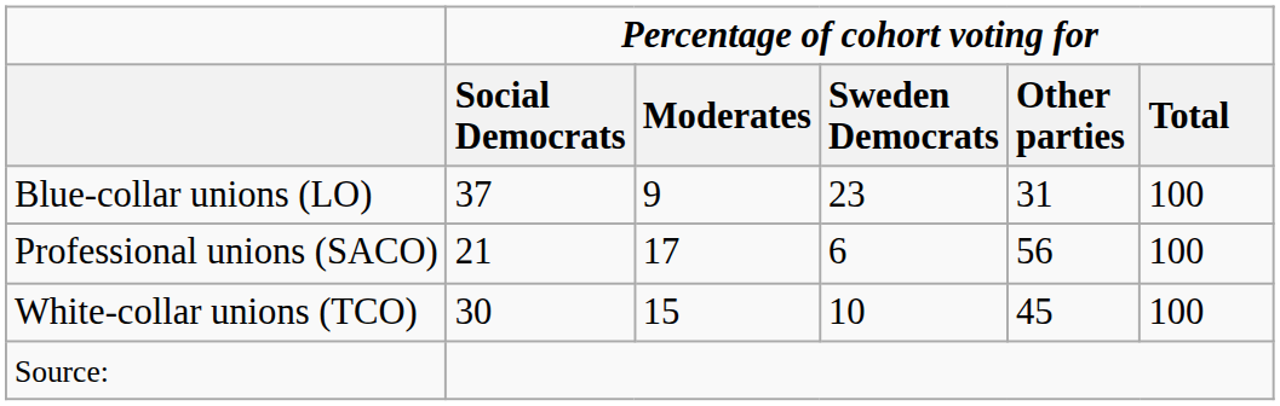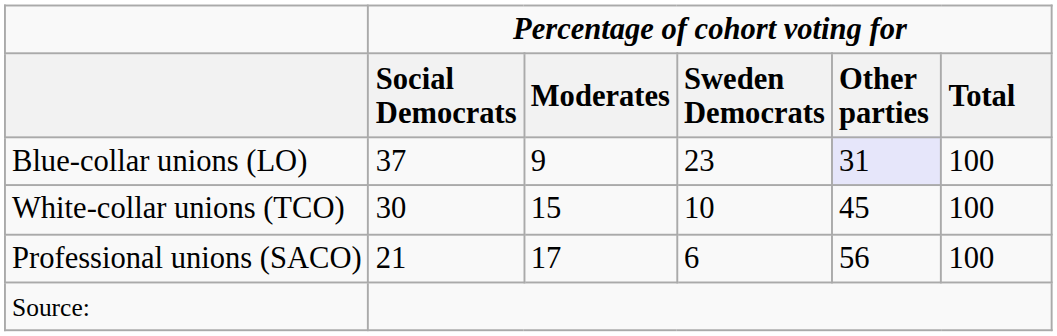 <table style="float:left;"  class="wikitable">
 <tr>
 <td></td>
 <td colspan=5 style="text-align:center;"><strong><em>Percentage of cohort voting for</em></strong></td>
 </tr>
 <tr>
 <th></th>
 <th style="text-align:left; width:50px;">Social Democrats</th>
 <th style="text-align:left; width:50px;">Moderates</th>
 <th style="text-align:left; width:50px;">Sweden Democrats</th>
 <th style="text-align:left; width:50px;">Other parties</th>
 <th style="text-align:left; width:50px;">Total</th>
 </tr>
 <tr>
 <td>Blue-collar unions (LO)</td>
 <td>37</td>
 <td>9</td>
 <td>23</td>
-<td>31</td>
+<td style="background: lavender;">31</td>
+<td>100</td>
+</tr>
+<tr>
+<td>White-collar unions (TCO)</td>
+<td>30</td>
+<td>15</td>
+<td>10</td>
+<td>45</td>
 <td>100</td>
 </tr>
 <tr>
 <td>Professional unions (SACO)</td>
 <td>21</td>
 <td>17</td>
 <td>6</td>
 <td>56</td>
 <td>100</td>
 </tr>
 <tr>
-<td>White-collar unions (TCO)</td>
-<td>30</td>
-<td>15</td>
-<td>10</td>
-<td>45</td>
-<td>100</td>
-</tr>
-<tr>
 <td><small>Source:</small></td>
 <td colspan=5></td>
 </tr>
 </table>
